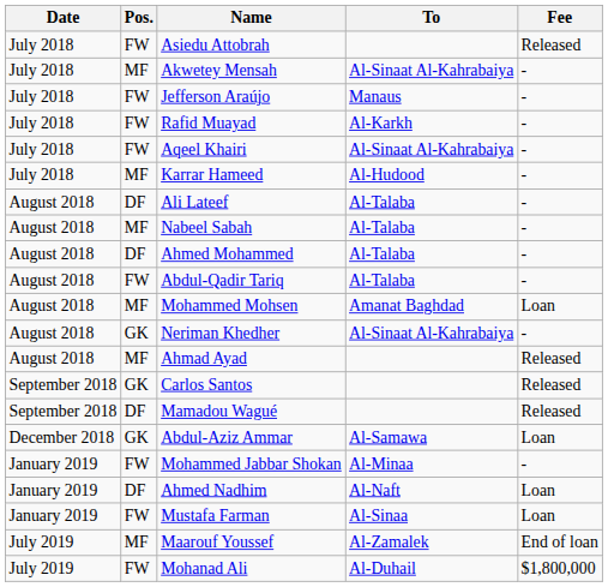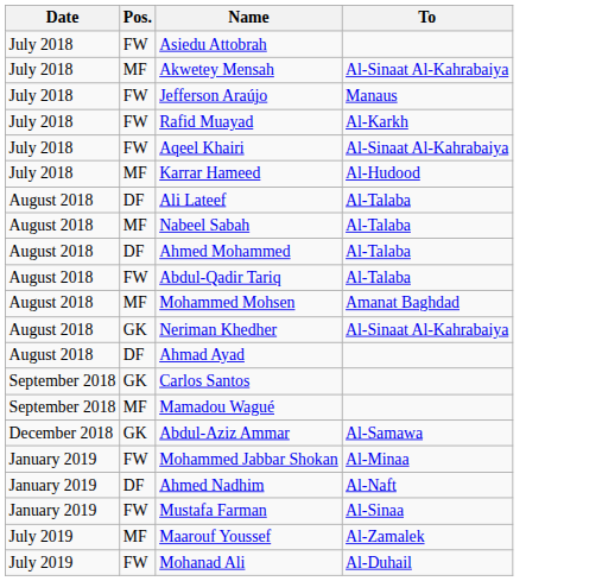 <table class="wikitable">
 <tr>
 <th>Date</th>
 <th>Pos.</th>
 <th>Name</th>
 <th>To</th>
-<th>Fee</th>
 </tr>
 <tr>
 <td>July 2018</td>
 <td>FW</td>
 <td> <a href='#'>Asiedu Attobrah</a></td>
 <td></td>
-<td>Released</td>
 </tr>
 <tr>
 <td>July 2018</td>
 <td>MF</td>
 <td> <a href='#'>Akwetey Mensah</a></td>
 <td> <a href='#'>Al-Sinaat Al-Kahrabaiya</a></td>
-<td>-</td>
 </tr>
 <tr>
 <td>July 2018</td>
 <td>FW</td>
 <td> <a href='#'>Jefferson Araújo</a></td>
 <td> <a href='#'>Manaus</a></td>
-<td>-</td>
 </tr>
 <tr>
 <td>July 2018</td>
 <td>FW</td>
 <td> <a href='#'>Rafid Muayad</a></td>
 <td> <a href='#'>Al-Karkh</a></td>
-<td>-</td>
 </tr>
 <tr>
 <td>July 2018</td>
 <td>FW</td>
 <td> <a href='#'>Aqeel Khairi</a></td>
 <td> <a href='#'>Al-Sinaat Al-Kahrabaiya</a></td>
-<td>-</td>
 </tr>
 <tr>
 <td>July 2018</td>
 <td>MF</td>
 <td> <a href='#'>Karrar Hameed</a></td>
 <td> <a href='#'>Al-Hudood</a></td>
-<td>-</td>
 </tr>
 <tr>
 <td>August 2018</td>
 <td>DF</td>
 <td> <a href='#'>Ali Lateef</a></td>
 <td> <a href='#'>Al-Talaba</a></td>
-<td>-</td>
 </tr>
 <tr>
 <td>August 2018</td>
 <td>MF</td>
 <td> <a href='#'>Nabeel Sabah</a></td>
 <td> <a href='#'>Al-Talaba</a></td>
-<td>-</td>
 </tr>
 <tr>
 <td>August 2018</td>
 <td>DF</td>
 <td> <a href='#'>Ahmed Mohammed</a></td>
 <td> <a href='#'>Al-Talaba</a></td>
-<td>-</td>
 </tr>
 <tr>
 <td>August 2018</td>
 <td>FW</td>
 <td> <a href='#'>Abdul-Qadir Tariq</a></td>
 <td> <a href='#'>Al-Talaba</a></td>
-<td>-</td>
 </tr>
 <tr>
 <td>August 2018</td>
 <td>MF</td>
 <td> <a href='#'>Mohammed Mohsen</a></td>
 <td> <a href='#'>Amanat Baghdad</a></td>
-<td>Loan</td>
 </tr>
 <tr>
 <td>August 2018</td>
 <td>GK</td>
 <td> <a href='#'>Neriman Khedher</a></td>
 <td> <a href='#'>Al-Sinaat Al-Kahrabaiya</a></td>
-<td>-</td>
 </tr>
 <tr>
 <td>August 2018</td>
-<td>MF</td>
+<td>DF</td>
 <td> <a href='#'>Ahmad Ayad</a></td>
 <td></td>
-<td>Released</td>
 </tr>
 <tr>
 <td>September 2018</td>
 <td>GK</td>
 <td> <a href='#'>Carlos Santos</a></td>
 <td></td>
-<td>Released</td>
 </tr>
 <tr>
 <td>September 2018</td>
-<td>DF</td>
+<td>MF</td>
 <td> <a href='#'>Mamadou Wagué</a></td>
 <td></td>
-<td>Released</td>
 </tr>
 <tr>
 <td>December 2018</td>
 <td>GK</td>
 <td> <a href='#'>Abdul-Aziz Ammar</a></td>
 <td> <a href='#'>Al-Samawa</a></td>
-<td>Loan</td>
 </tr>
 <tr>
 <td>January 2019</td>
 <td>FW</td>
 <td> <a href='#'>Mohammed Jabbar Shokan</a></td>
 <td> <a href='#'>Al-Minaa</a></td>
-<td>-</td>
 </tr>
 <tr>
 <td>January 2019</td>
 <td>DF</td>
 <td> <a href='#'>Ahmed Nadhim</a></td>
 <td> <a href='#'>Al-Naft</a></td>
-<td>Loan</td>
 </tr>
 <tr>
 <td>January 2019</td>
 <td>FW</td>
 <td> <a href='#'>Mustafa Farman</a></td>
 <td> <a href='#'>Al-Sinaa</a></td>
-<td>Loan</td>
 </tr>
 <tr>
 <td>July 2019</td>
 <td>MF</td>
 <td> <a href='#'>Maarouf Youssef</a></td>
 <td> <a href='#'>Al-Zamalek</a></td>
-<td>End of loan</td>
 </tr>
 <tr>
 <td>July 2019</td>
 <td>FW</td>
 <td> <a href='#'>Mohanad Ali</a></td>
 <td> <a href='#'>Al-Duhail</a></td>
-<td>$1,800,000</td>
 </tr>
 </table>
